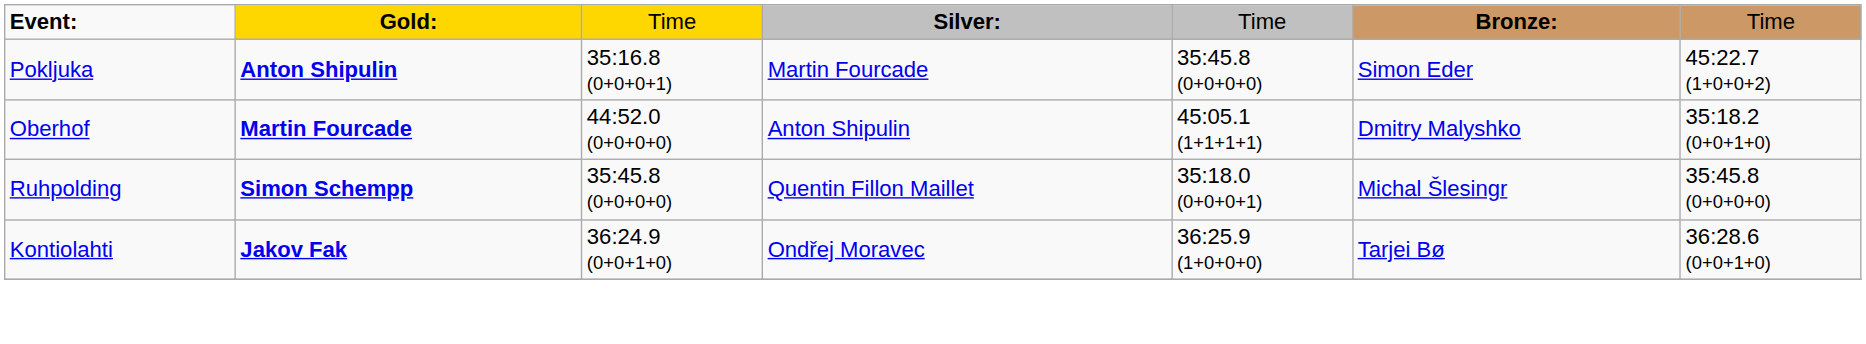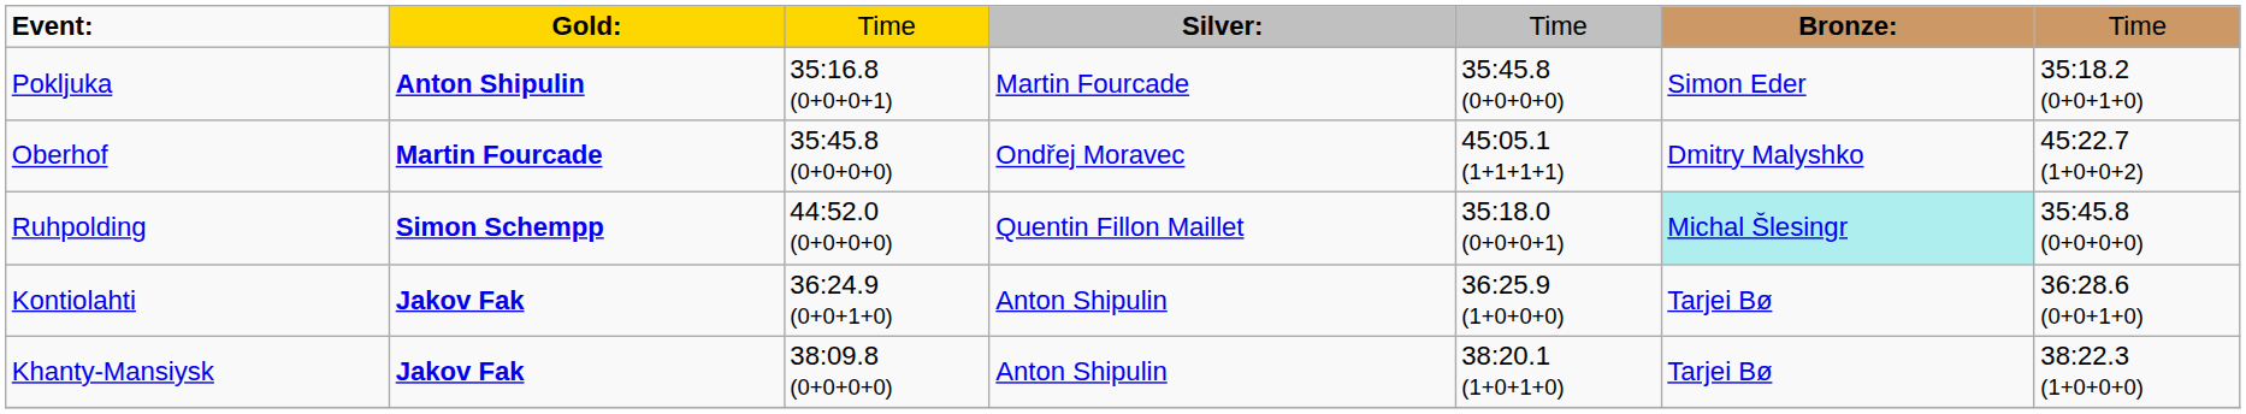 <table class="wikitable" width=85%>
 <tr>
 <td><strong>Event:</strong></td>
 <td style="text-align:center;background-color:gold;"><strong>Gold:</strong></td>
 <td style="text-align:center;background-color:gold;">Time</td>
 <td style="text-align:center;background-color:silver;"><strong>Silver:</strong></td>
 <td style="text-align:center;background-color:silver;">Time</td>
 <td style="text-align:center;background-color:#CC9966;"><strong>Bronze:</strong></td>
 <td style="text-align:center;background-color:#CC9966;">Time</td>
 </tr>
 <tr>
 <td><a href='#'>Pokljuka</a><br></td>
 <td><strong><a href='#'>Anton Shipulin</a></strong><br><strong><small></small></strong></td>
 <td>35:16.8<br><small>(0+0+0+1)</small></td>
 <td><a href='#'>Martin Fourcade</a><br><small></small></td>
 <td>35:45.8<br><small>(0+0+0+0)</small></td>
 <td><a href='#'>Simon Eder</a><br><small></small></td>
-<td>45:22.7<br><small>(1+0+0+2)</small></td>
+<td>35:18.2<br><small>(0+0+1+0)</small></td>
 </tr>
 <tr>
 <td><a href='#'>Oberhof</a><br></td>
 <td><strong><a href='#'>Martin Fourcade</a></strong><br><strong><small></small></strong></td>
-<td>44:52.0<br><small>(0+0+0+0)</small></td>
-<td><a href='#'>Anton Shipulin</a><br><small></small></td>
+<td>35:45.8<br><small>(0+0+0+0)</small></td>
+<td><a href='#'>Ondřej Moravec</a><br><small></small></td>
 <td>45:05.1<br><small>(1+1+1+1)</small></td>
 <td><a href='#'>Dmitry Malyshko</a><br><small></small></td>
-<td>35:18.2<br><small>(0+0+1+0)</small></td>
+<td>45:22.7<br><small>(1+0+0+2)</small></td>
 </tr>
 <tr>
 <td><a href='#'>Ruhpolding</a><br></td>
 <td><strong><a href='#'>Simon Schempp</a></strong><br><strong><small></small> </strong></td>
-<td>35:45.8<br><small>(0+0+0+0)</small></td>
+<td>44:52.0<br><small>(0+0+0+0)</small></td>
 <td><a href='#'>Quentin Fillon Maillet</a><br><small></small></td>
 <td>35:18.0<br><small>(0+0+0+1)</small></td>
-<td><a href='#'>Michal Šlesingr</a><br><small></small></td>
+<td style="background: paleturquoise;"><a href='#'>Michal Šlesingr</a><br><small></small></td>
 <td>35:45.8<br><small>(0+0+0+0)</small></td>
 </tr>
 <tr>
 <td><a href='#'>Kontiolahti</a><br></td>
 <td><strong><a href='#'>Jakov Fak</a></strong><br><strong><small></small> </strong></td>
 <td>36:24.9<br><small>(0+0+1+0)</small></td>
-<td><a href='#'>Ondřej Moravec</a><br><small></small></td>
+<td><a href='#'>Anton Shipulin</a><br><small></small></td>
 <td>36:25.9<br><small>(1+0+0+0)</small></td>
 <td><a href='#'>Tarjei Bø</a><br><small></small></td>
 <td>36:28.6<br><small>(0+0+1+0)</small></td>
 </tr>
 <tr>
+<td><a href='#'>Khanty-Mansiysk</a><br></td>
+<td><strong><a href='#'>Jakov Fak</a></strong><br><strong><small></small> </strong></td>
+<td>38:09.8<br><small>(0+0+0+0)</small></td>
+<td><a href='#'>Anton Shipulin</a><br><small></small></td>
+<td>38:20.1<br><small>(1+0+1+0)</small></td>
+<td><a href='#'>Tarjei Bø</a><br><small></small></td>
+<td>38:22.3<br><small>(1+0+0+0)</small></td>
+</tr>
+<tr>
 </tr>
 </table>
